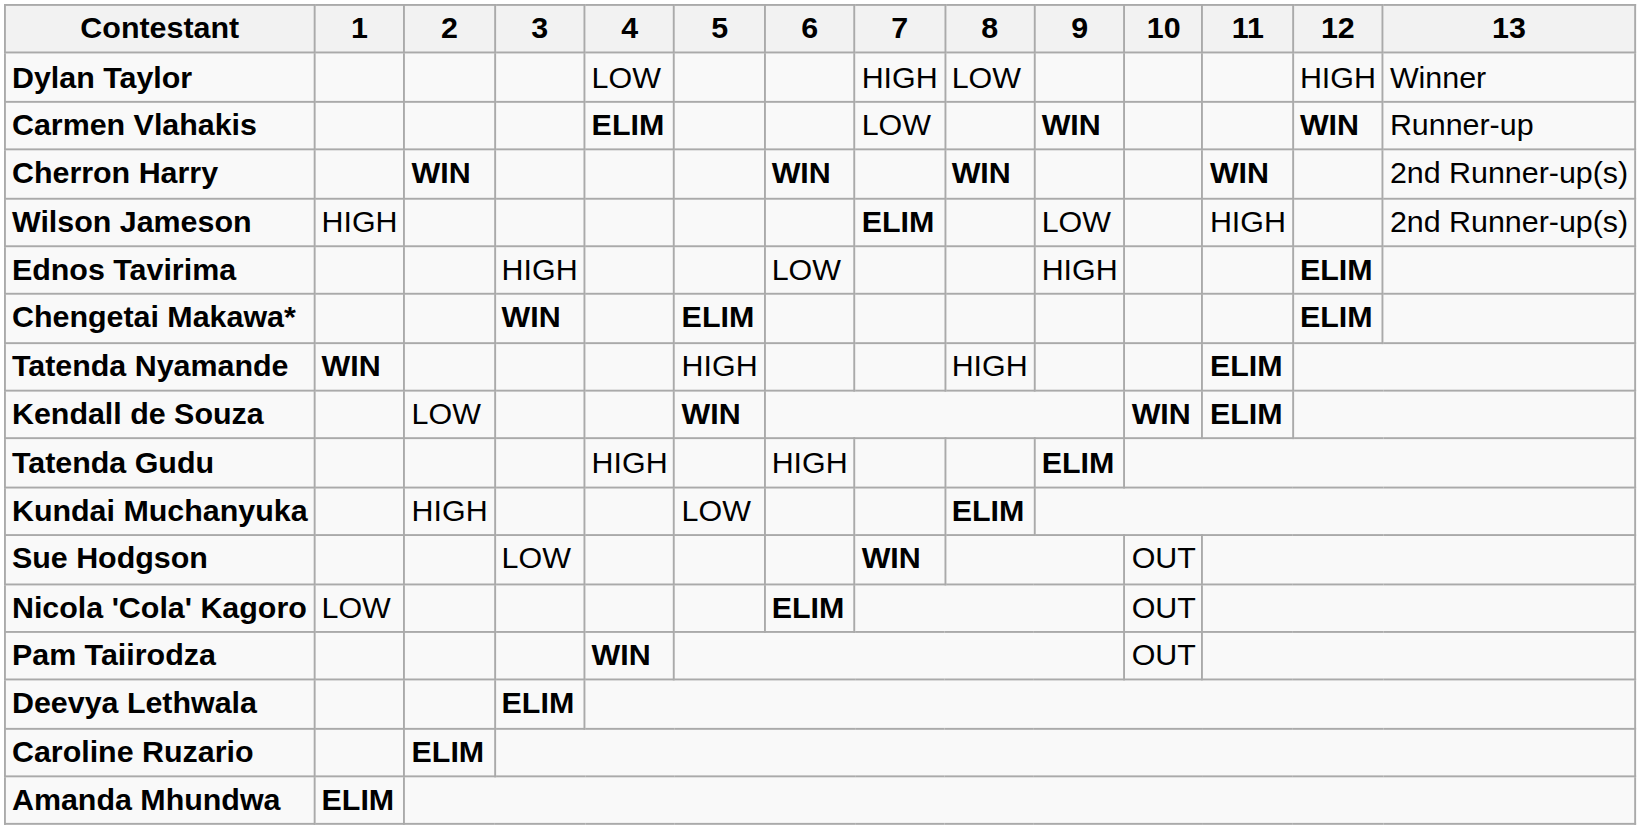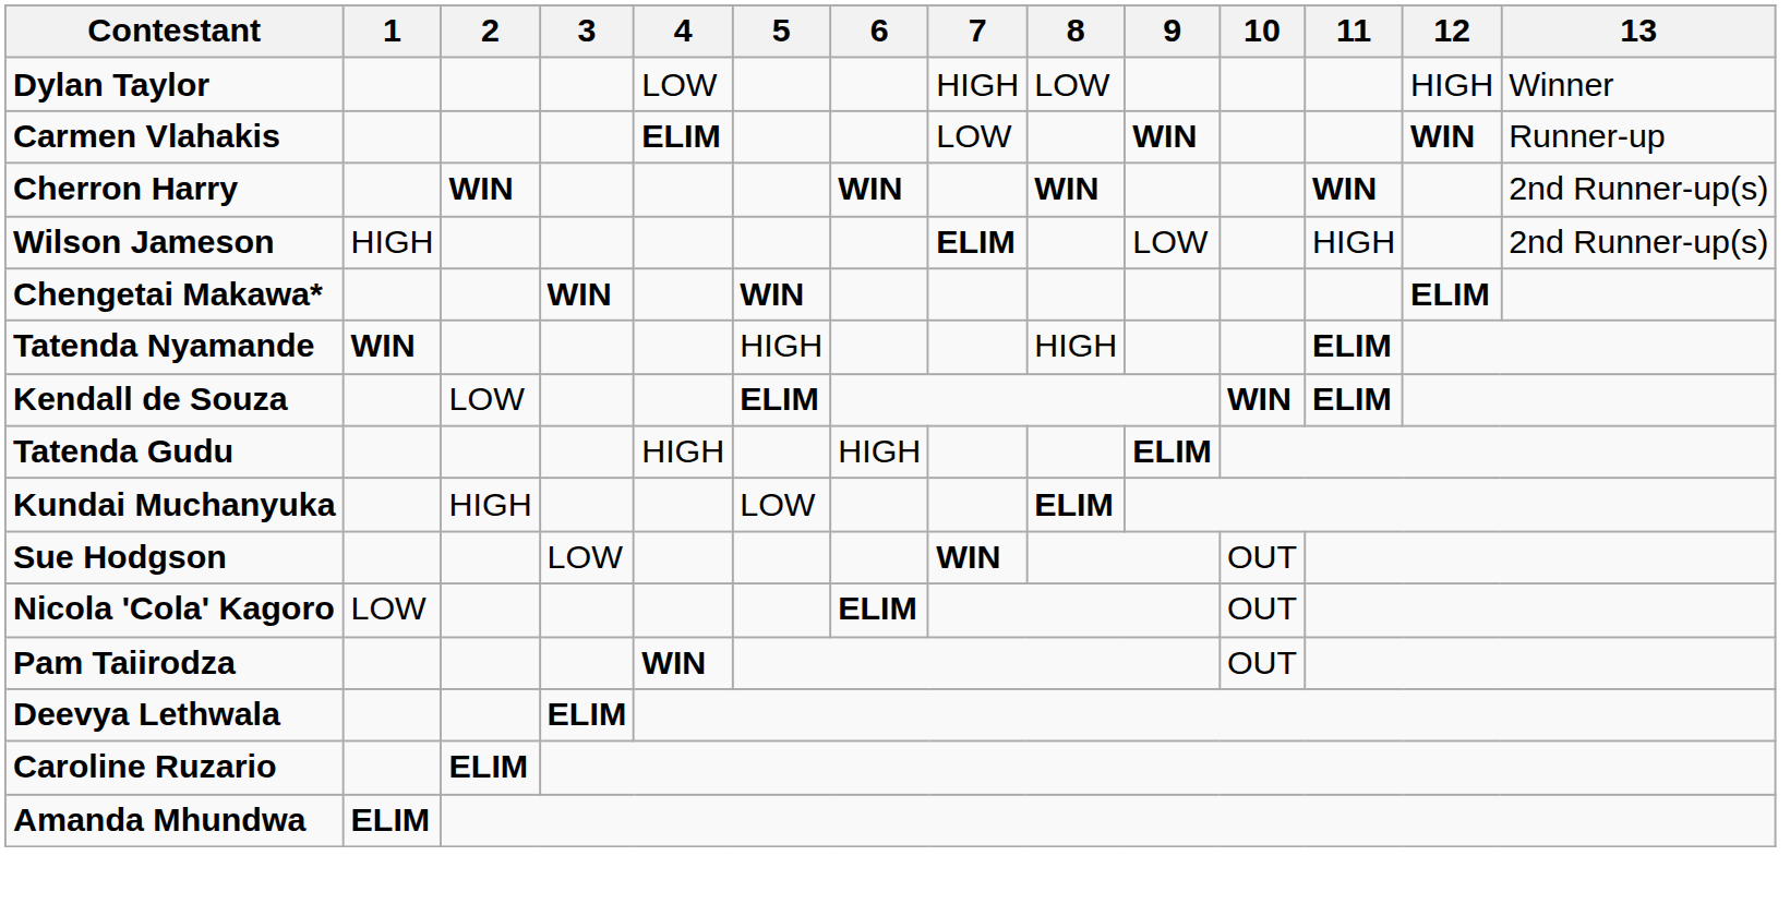 <table class="wikitable">
 <tr>
 <th>Contestant</th>
 <th>1</th>
 <th>2</th>
 <th>3</th>
 <th>4</th>
 <th>5</th>
 <th>6</th>
 <th>7</th>
 <th>8</th>
 <th>9</th>
 <th>10</th>
 <th>11</th>
 <th>12</th>
 <th>13</th>
 </tr>
 <tr>
 <td><strong>Dylan Taylor</strong></td>
 <td></td>
 <td></td>
 <td></td>
 <td>LOW</td>
 <td></td>
 <td></td>
 <td>HIGH</td>
 <td>LOW</td>
 <td></td>
 <td></td>
 <td></td>
 <td>HIGH</td>
 <td>Winner</td>
 </tr>
 <tr>
 <td><strong>Carmen Vlahakis</strong></td>
 <td></td>
 <td></td>
 <td></td>
 <td><strong>ELIM</strong></td>
 <td></td>
 <td></td>
 <td>LOW</td>
 <td></td>
 <td><strong>WIN</strong></td>
 <td></td>
 <td></td>
 <td><strong>WIN</strong></td>
 <td>Runner-up</td>
 </tr>
 <tr>
 <td><strong>Cherron Harry</strong></td>
 <td></td>
 <td><strong>WIN</strong></td>
 <td></td>
 <td></td>
 <td></td>
 <td><strong>WIN</strong></td>
 <td></td>
 <td><strong>WIN</strong></td>
 <td></td>
 <td></td>
 <td><strong>WIN</strong></td>
 <td></td>
 <td>2nd Runner-up(s)</td>
 </tr>
 <tr>
 <td><strong>Wilson Jameson</strong></td>
 <td>HIGH</td>
 <td></td>
 <td></td>
 <td></td>
 <td></td>
 <td></td>
 <td><strong>ELIM</strong></td>
 <td></td>
 <td>LOW</td>
 <td></td>
 <td>HIGH</td>
 <td></td>
 <td>2nd Runner-up(s)</td>
 </tr>
 <tr>
-<td><strong>Ednos Tavirima</strong></td>
-<td></td>
-<td></td>
-<td>HIGH</td>
-<td></td>
-<td></td>
-<td>LOW</td>
-<td></td>
-<td></td>
-<td>HIGH</td>
-<td></td>
-<td></td>
-<td><strong>ELIM</strong></td>
-<td></td>
-</tr>
-<tr>
 <td><strong>Chengetai Makawa*</strong></td>
 <td></td>
 <td></td>
 <td><strong>WIN</strong></td>
 <td></td>
-<td><strong>ELIM</strong></td>
+<td><strong>WIN</strong></td>
 <td></td>
 <td></td>
 <td></td>
 <td></td>
 <td></td>
 <td></td>
 <td><strong>ELIM</strong></td>
 <td></td>
 </tr>
 <tr>
 <td><strong>Tatenda Nyamande</strong></td>
 <td><strong>WIN</strong></td>
 <td></td>
 <td></td>
 <td></td>
 <td>HIGH</td>
 <td></td>
 <td></td>
 <td>HIGH</td>
 <td></td>
 <td></td>
 <td><strong>ELIM</strong></td>
 <td colspan="2"></td>
 </tr>
 <tr>
 <td><strong>Kendall de Souza</strong></td>
 <td></td>
 <td>LOW</td>
 <td></td>
 <td></td>
-<td><strong>WIN</strong></td>
+<td><strong>ELIM</strong></td>
 <td colspan="4"></td>
 <td><strong>WIN</strong></td>
 <td><strong>ELIM</strong></td>
 <td colspan="2"></td>
 </tr>
 <tr>
 <td><strong>Tatenda Gudu</strong></td>
 <td></td>
 <td></td>
 <td></td>
 <td>HIGH</td>
 <td></td>
 <td>HIGH</td>
 <td></td>
 <td></td>
 <td><strong>ELIM</strong></td>
 <td colspan="4"></td>
 </tr>
 <tr>
 <td><strong>Kundai Muchanyuka</strong></td>
 <td></td>
 <td>HIGH</td>
 <td></td>
 <td></td>
 <td>LOW</td>
 <td></td>
 <td></td>
 <td><strong>ELIM</strong></td>
 <td colspan="5"></td>
 </tr>
 <tr>
 <td><strong>Sue Hodgson</strong></td>
 <td></td>
 <td></td>
 <td>LOW</td>
 <td></td>
 <td></td>
 <td></td>
 <td><strong>WIN</strong></td>
 <td colspan="2"></td>
 <td>OUT</td>
 <td colspan="3"></td>
 </tr>
 <tr>
 <td><strong>Nicola 'Cola' Kagoro</strong></td>
 <td>LOW</td>
 <td></td>
 <td></td>
 <td></td>
 <td></td>
 <td><strong>ELIM</strong></td>
 <td colspan="3"></td>
 <td>OUT</td>
 <td colspan="3"></td>
 </tr>
 <tr>
 <td><strong>Pam Taiirodza</strong></td>
 <td></td>
 <td></td>
 <td></td>
 <td><strong>WIN</strong></td>
 <td colspan="5"></td>
 <td>OUT</td>
 <td colspan="3"></td>
 </tr>
 <tr>
 <td><strong>Deevya Lethwala</strong></td>
 <td></td>
 <td></td>
 <td><strong>ELIM</strong></td>
 <td colspan="10"></td>
 </tr>
 <tr>
 <td><strong>Caroline Ruzario</strong></td>
 <td></td>
 <td><strong>ELIM</strong></td>
 <td colspan="11"></td>
 </tr>
 <tr>
 <td><strong>Amanda Mhundwa</strong></td>
 <td><strong>ELIM</strong></td>
 <td colspan="12"></td>
 </tr>
 </table>
